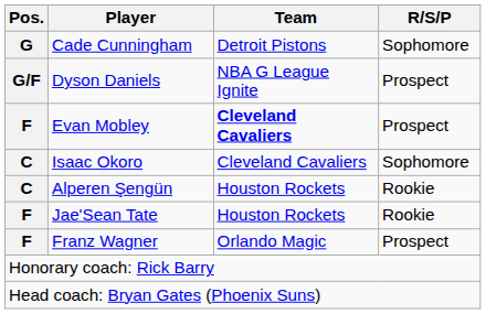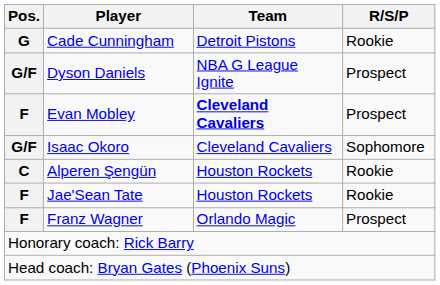 <table class="wikitable">
 <tr>
 <th>Pos.</th>
 <th style="width:150px;">Player</th>
 <th width=150>Team</th>
 <th width=90>R/S/P</th>
 </tr>
 <tr>
 <th>G</th>
 <td><a href='#'>Cade Cunningham</a></td>
 <td><a href='#'>Detroit Pistons</a></td>
-<td>Sophomore</td>
+<td>Rookie</td>
 </tr>
 <tr>
 <th>G/F</th>
 <td><a href='#'>Dyson Daniels</a></td>
 <td><a href='#'>NBA G League Ignite</a></td>
 <td>Prospect</td>
 </tr>
 <tr>
 <th>F</th>
 <td><a href='#'>Evan Mobley</a></td>
 <td><strong><a href='#'>Cleveland Cavaliers</a></strong></td>
 <td>Prospect</td>
 </tr>
 <tr>
-<th>C</th>
+<th>G/F</th>
 <td><a href='#'>Isaac Okoro</a></td>
 <td><a href='#'>Cleveland Cavaliers</a></td>
 <td>Sophomore</td>
 </tr>
 <tr>
 <th>C</th>
 <td><a href='#'>Alperen Şengün</a></td>
 <td><a href='#'>Houston Rockets</a></td>
 <td>Rookie</td>
 </tr>
 <tr>
 <th>F</th>
 <td><a href='#'>Jae'Sean Tate</a></td>
 <td><a href='#'>Houston Rockets</a></td>
 <td>Rookie</td>
 </tr>
 <tr>
 <th>F</th>
 <td><a href='#'>Franz Wagner</a></td>
 <td><a href='#'>Orlando Magic</a></td>
 <td>Prospect</td>
 </tr>
 <tr>
 <td colspan="5">Honorary coach: <a href='#'>Rick Barry</a></td>
 </tr>
 <tr>
 <td colspan="5">Head coach: <a href='#'>Bryan Gates</a> (<a href='#'>Phoenix Suns</a>)</td>
 </tr>
 </table>
